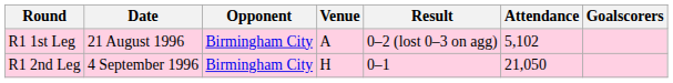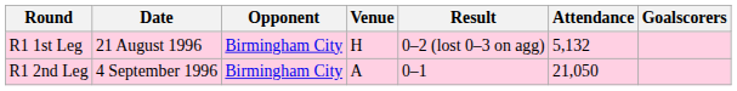 <table class="wikitable">
 <tr>
 <th>Round</th>
 <th>Date</th>
 <th>Opponent</th>
 <th>Venue</th>
 <th>Result</th>
 <th>Attendance</th>
 <th>Goalscorers</th>
 </tr>
 <tr style="background:#ffd0e3;">
 <td>R1 1st Leg</td>
 <td>21 August 1996</td>
 <td><a href='#'>Birmingham City</a></td>
-<td>A</td>
+<td>H</td>
 <td>0–2 (lost 0–3 on agg)</td>
-<td>5,102</td>
+<td>5,132</td>
 <td></td>
 </tr>
 <tr style="background:#ffd0e3;">
 <td>R1 2nd Leg</td>
 <td>4 September 1996</td>
 <td><a href='#'>Birmingham City</a></td>
-<td>H</td>
+<td>A</td>
 <td>0–1</td>
 <td>21,050</td>
 <td></td>
 </tr>
 </table>
